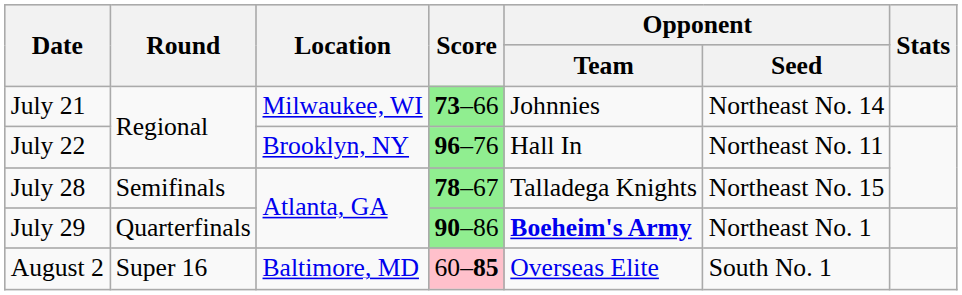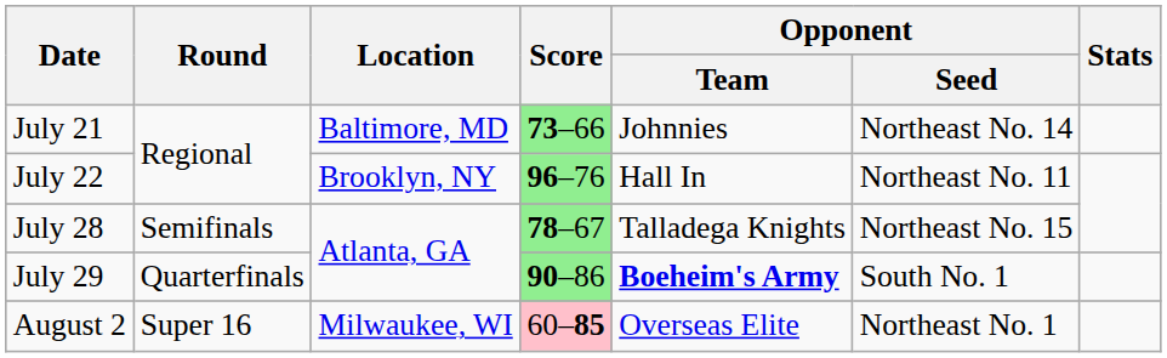 <table class="wikitable">
 <tr>
 <th rowspan=2>Date</th>
 <th rowspan=2>Round</th>
 <th rowspan=2>Location</th>
 <th rowspan=2>Score</th>
 <th colspan=2>Opponent</th>
 <th rowspan=2>Stats</th>
 </tr>
 <tr>
 <th>Team</th>
 <th>Seed</th>
 </tr>
 <tr>
 <td>July 21</td>
 <td rowspan=2>Regional</td>
-<td><a href='#'>Milwaukee, WI</a></td>
+<td><a href='#'>Baltimore, MD</a></td>
 <td bgcolor=lightgreen><strong>73</strong>–66</td>
 <td>Johnnies</td>
 <td>Northeast No. 14</td>
 <td></td>
 </tr>
 <tr>
 <td>July 22</td>
 <td><a href='#'>Brooklyn, NY</a></td>
 <td bgcolor=lightgreen><strong>96</strong>–76</td>
 <td>Hall In</td>
 <td>Northeast No. 11</td>
 </tr>
 <tr>
 <td>July 28</td>
 <td>Semifinals</td>
 <td rowspan=2><a href='#'>Atlanta, GA</a></td>
 <td bgcolor=lightgreen><strong>78</strong>–67</td>
 <td>Talladega Knights</td>
 <td>Northeast No. 15</td>
 </tr>
 <tr>
 <td>July 29</td>
 <td>Quarterfinals</td>
 <td bgcolor=lightgreen><strong>90</strong>–86</td>
 <td><strong><a href='#'>Boeheim's Army</a></strong></td>
-<td>Northeast No. 1</td>
+<td>South No. 1</td>
 <td></td>
 </tr>
 <tr>
 <td>August 2</td>
 <td>Super 16</td>
-<td><a href='#'>Baltimore, MD</a></td>
+<td><a href='#'>Milwaukee, WI</a></td>
 <td bgcolor=pink>60–<strong>85</strong></td>
 <td><a href='#'>Overseas Elite</a></td>
-<td>South No. 1</td>
+<td>Northeast No. 1</td>
 <td></td>
 </tr>
 </table>
